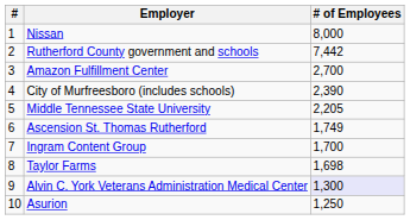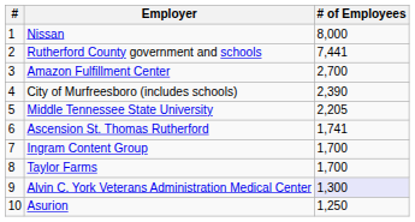 <table class="wikitable">
 <tr>
 <th>#</th>
 <th>Employer</th>
 <th># of Employees</th>
 </tr>
 <tr>
 <td>1</td>
 <td><a href='#'>Nissan</a></td>
 <td>8,000</td>
 </tr>
 <tr>
 <td>2</td>
 <td><a href='#'>Rutherford County</a> government and <a href='#'>schools</a></td>
-<td>7,442</td>
+<td>7,441</td>
 </tr>
 <tr>
 <td>3</td>
 <td><a href='#'>Amazon Fulfillment Center</a></td>
 <td>2,700</td>
 </tr>
 <tr>
 <td>4</td>
 <td>City of Murfreesboro (includes schools)</td>
 <td>2,390</td>
 </tr>
 <tr>
 <td>5</td>
 <td><a href='#'>Middle Tennessee State University</a></td>
 <td>2,205</td>
 </tr>
 <tr>
 <td>6</td>
 <td><a href='#'>Ascension St. Thomas Rutherford</a></td>
-<td>1,749</td>
+<td>1,741</td>
 </tr>
 <tr>
 <td>7</td>
 <td><a href='#'>Ingram Content Group</a></td>
 <td>1,700</td>
 </tr>
 <tr>
 <td>8</td>
 <td><a href='#'>Taylor Farms</a></td>
-<td>1,698</td>
+<td>1,700</td>
 </tr>
 <tr>
 <td>9</td>
 <td><a href='#'>Alvin C. York Veterans Administration Medical Center</a></td>
 <td style="background: lavender;">1,300</td>
 </tr>
 <tr>
 <td>10</td>
 <td><a href='#'>Asurion</a></td>
 <td>1,250</td>
 </tr>
 </table>
